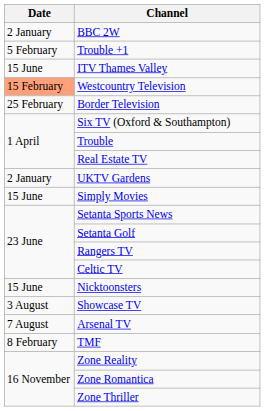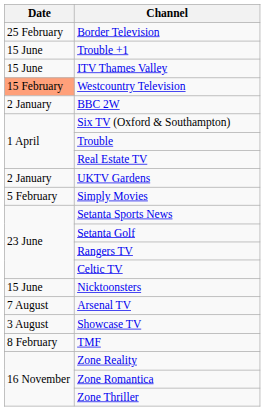 <table class="wikitable">
 <tr>
 <th width=90>Date</th>
 <th width=250>Channel</th>
 </tr>
 <tr>
-<td>2 January</td>
-<td><a href='#'>BBC 2W</a></td>
+<td>25 February</td>
+<td><a href='#'>Border Television</a></td>
 </tr>
 <tr>
-<td>5 February</td>
+<td>15 June</td>
 <td><a href='#'>Trouble +1</a></td>
 </tr>
 <tr>
 <td>15 June</td>
 <td><a href='#'>ITV Thames Valley</a></td>
 </tr>
 <tr>
 <td style="background: lightsalmon;">15 February</td>
 <td><a href='#'>Westcountry Television</a></td>
 </tr>
 <tr>
-<td>25 February</td>
-<td><a href='#'>Border Television</a></td>
+<td>2 January</td>
+<td><a href='#'>BBC 2W</a></td>
 </tr>
 <tr>
 <td rowspan=3>1 April</td>
 <td><a href='#'>Six TV</a> (Oxford & Southampton)</td>
 </tr>
 <tr>
 <td><a href='#'>Trouble</a></td>
 </tr>
 <tr>
 <td><a href='#'>Real Estate TV</a></td>
 </tr>
 <tr>
 <td>2 January</td>
 <td><a href='#'>UKTV Gardens</a></td>
 </tr>
 <tr>
-<td>15 June</td>
+<td>5 February</td>
 <td><a href='#'>Simply Movies</a></td>
 </tr>
 <tr>
 <td rowspan=4>23 June</td>
 <td><a href='#'>Setanta Sports News</a></td>
 </tr>
 <tr>
 <td><a href='#'>Setanta Golf</a></td>
 </tr>
 <tr>
 <td><a href='#'>Rangers TV</a></td>
 </tr>
 <tr>
 <td><a href='#'>Celtic TV</a></td>
 </tr>
 <tr>
 <td>15 June</td>
 <td><a href='#'>Nicktoonsters</a></td>
 </tr>
 <tr>
+<td>7 August</td>
+<td><a href='#'>Arsenal TV</a></td>
+</tr>
+<tr>
 <td>3 August</td>
 <td><a href='#'>Showcase TV</a></td>
-</tr>
-<tr>
-<td>7 August</td>
-<td><a href='#'>Arsenal TV</a></td>
 </tr>
 <tr>
 <td>8 February</td>
 <td><a href='#'>TMF</a></td>
 </tr>
 <tr>
 <td rowspan=3>16 November</td>
 <td><a href='#'>Zone Reality</a></td>
 </tr>
 <tr>
 <td><a href='#'>Zone Romantica</a></td>
 </tr>
 <tr>
 <td><a href='#'>Zone Thriller</a></td>
 </tr>
 </table>
